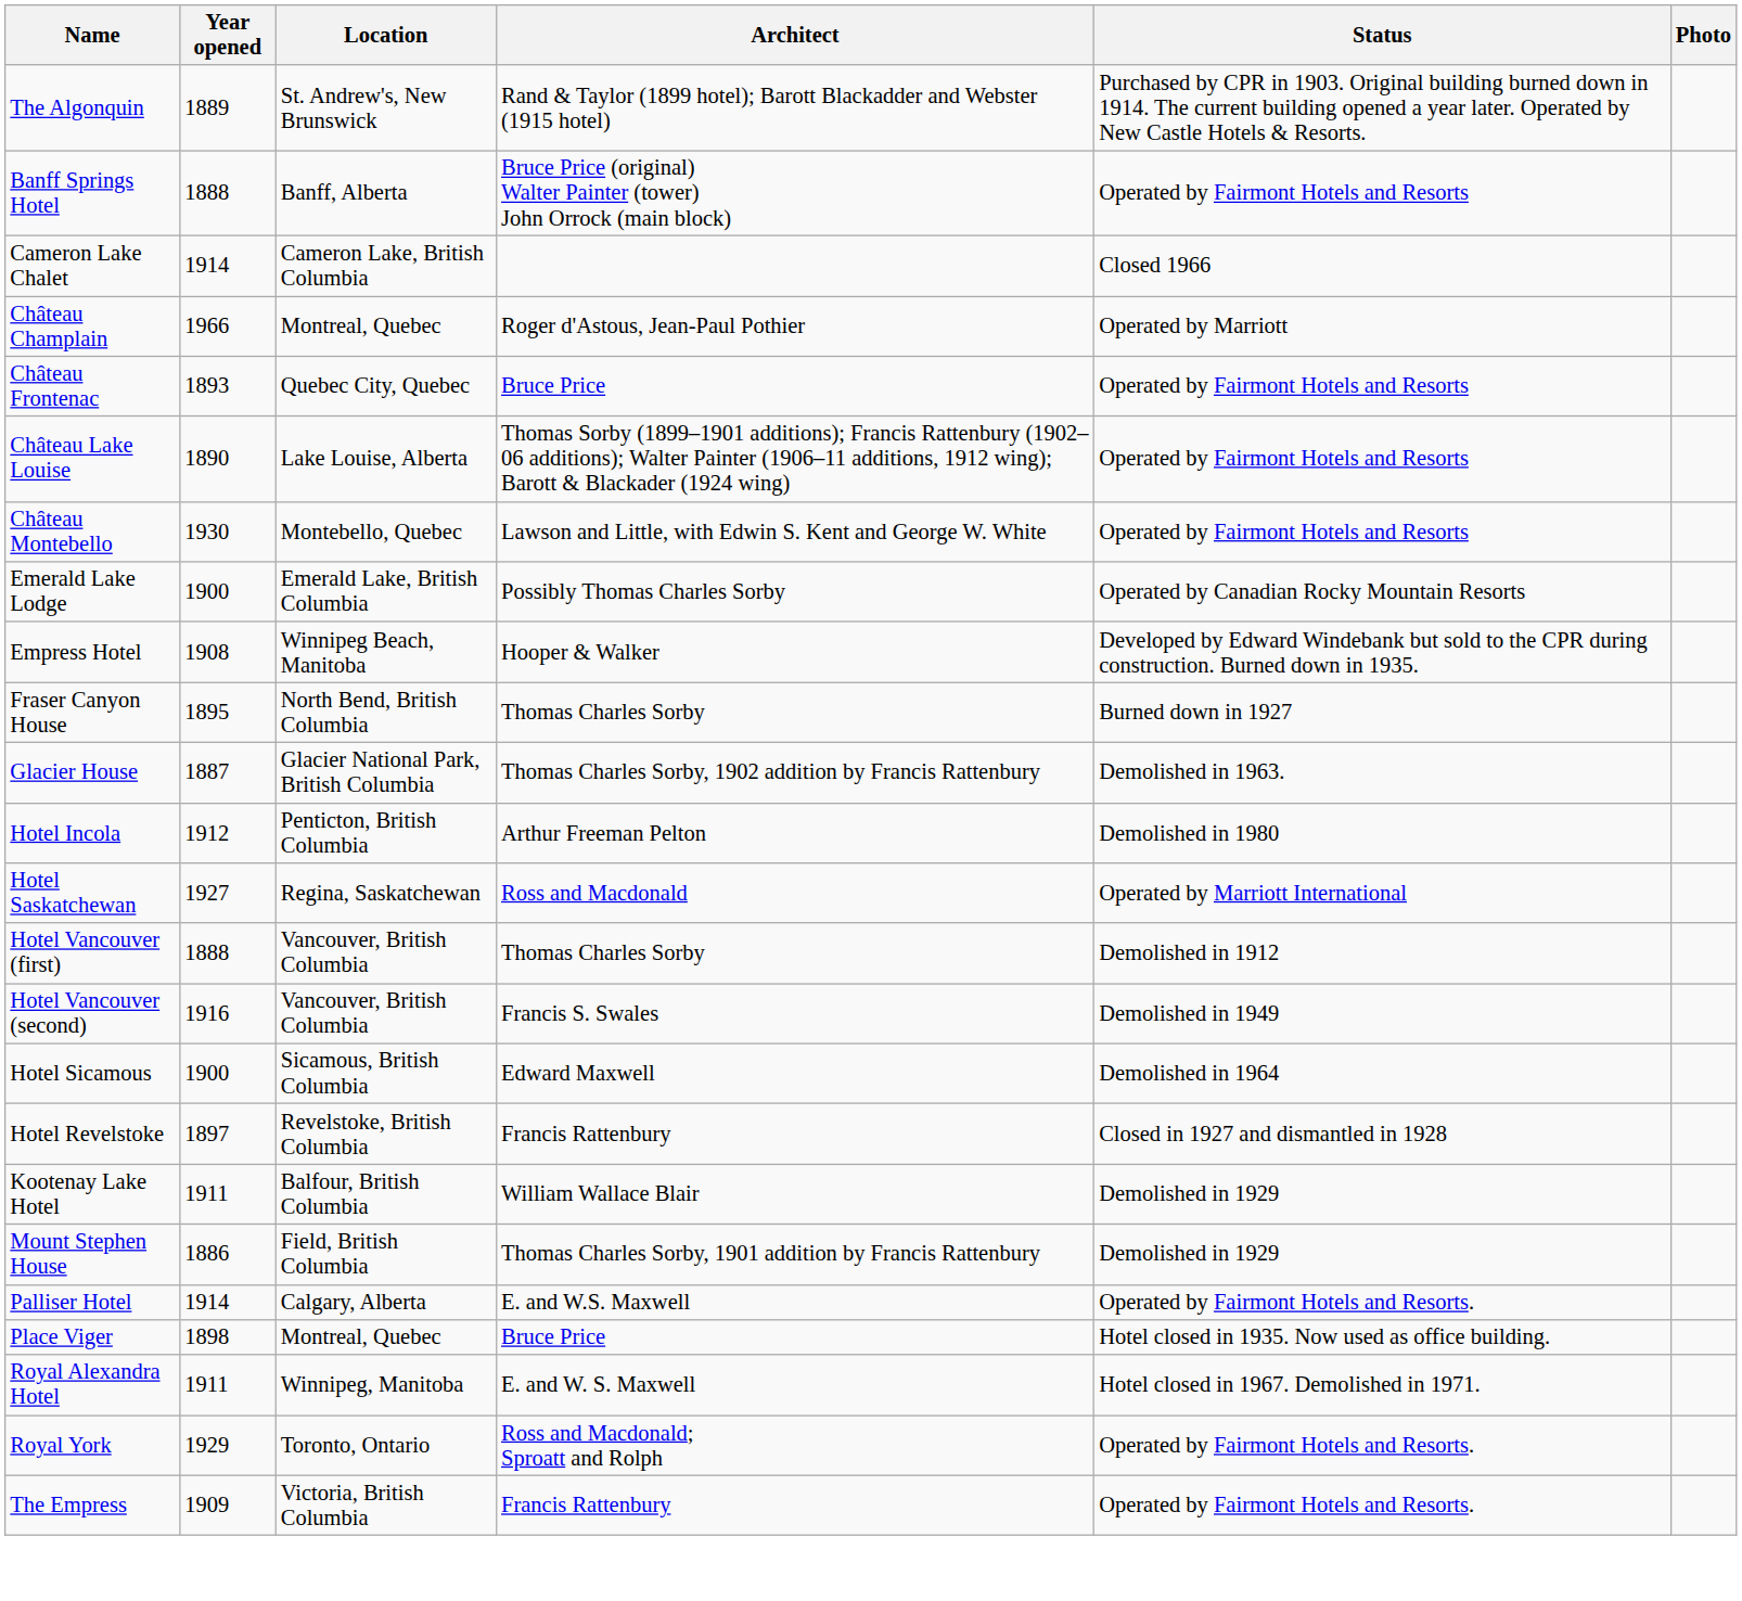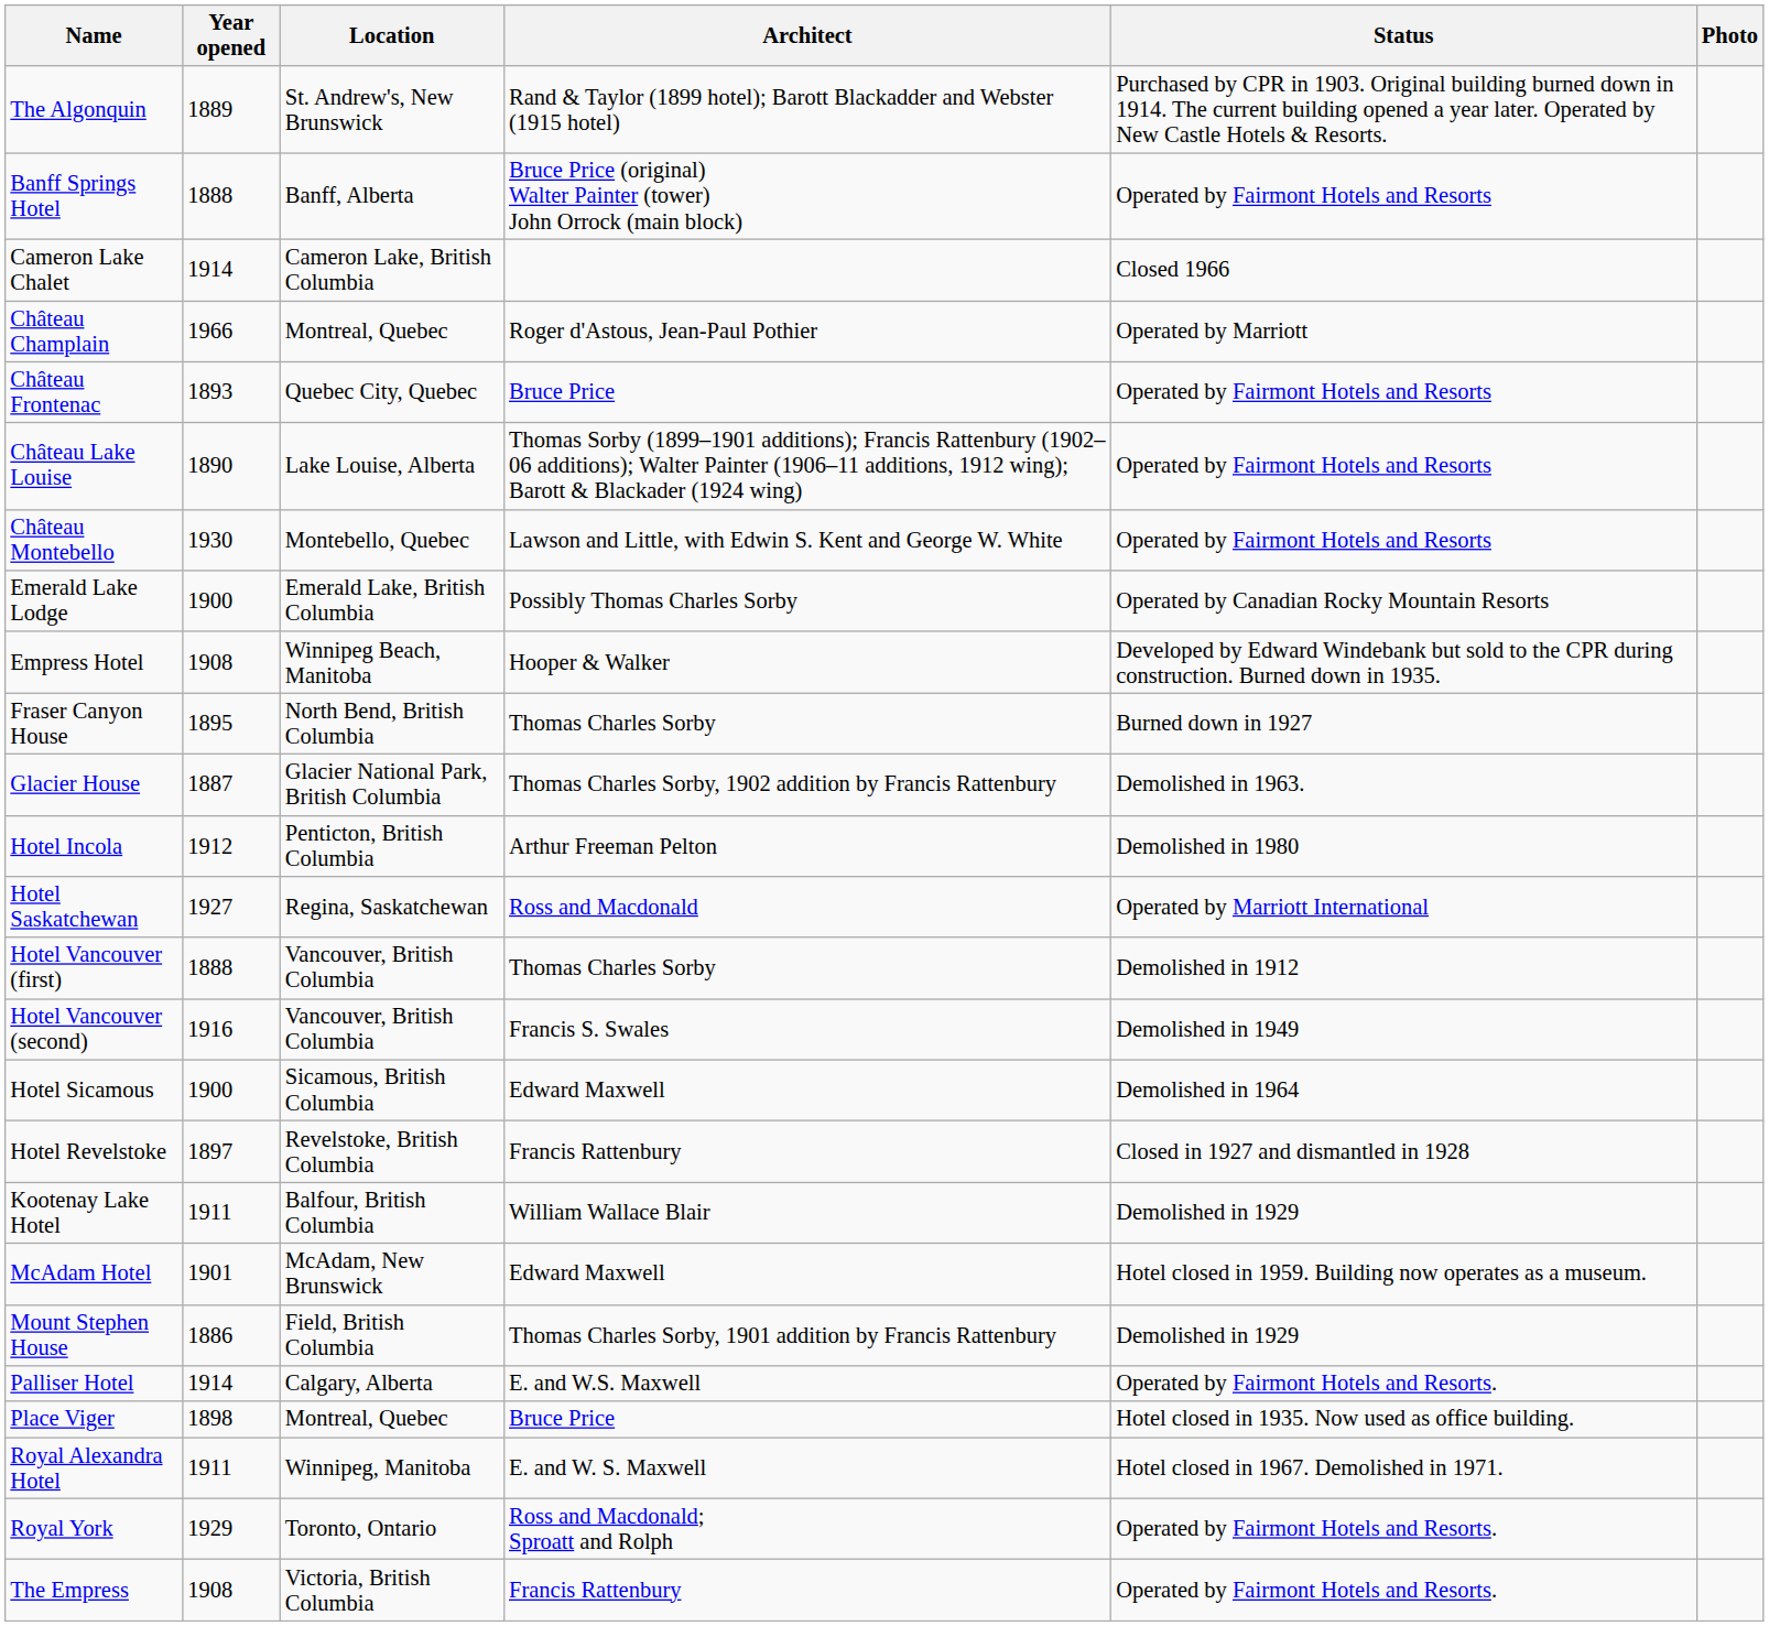 <table class="wikitable">
 <tr>
 <th>Name</th>
 <th>Year opened</th>
 <th>Location</th>
 <th>Architect</th>
 <th class="unsortable">Status</th>
 <th class="unsortable">Photo</th>
 </tr>
 <tr>
 <td><a href='#'>The Algonquin</a></td>
 <td>1889</td>
 <td>St. Andrew's, New Brunswick</td>
 <td>Rand & Taylor (1899 hotel); Barott Blackadder and Webster (1915 hotel)</td>
 <td>Purchased by CPR in 1903. Original building burned down in 1914. The current building opened a year later. Operated by New Castle Hotels & Resorts.</td>
 <td></td>
 </tr>
 <tr>
 <td><a href='#'>Banff Springs Hotel</a></td>
 <td>1888</td>
 <td>Banff, Alberta</td>
 <td><a href='#'>Bruce Price</a> (original)<br><a href='#'>Walter Painter</a> (tower)<br>John Orrock (main block)</td>
 <td>Operated by <a href='#'>Fairmont Hotels and Resorts</a></td>
 <td></td>
 </tr>
 <tr>
 <td>Cameron Lake Chalet</td>
 <td>1914</td>
 <td>Cameron Lake, British Columbia</td>
 <td></td>
 <td>Closed 1966</td>
 <td></td>
 </tr>
 <tr>
 <td><a href='#'>Château Champlain</a></td>
 <td>1966</td>
 <td>Montreal, Quebec</td>
 <td>Roger d'Astous, Jean-Paul Pothier</td>
 <td>Operated by Marriott</td>
 <td></td>
 </tr>
 <tr>
 <td><a href='#'>Château Frontenac</a></td>
 <td>1893</td>
 <td>Quebec City, Quebec</td>
 <td><a href='#'>Bruce Price</a></td>
 <td>Operated by <a href='#'>Fairmont Hotels and Resorts</a></td>
 <td></td>
 </tr>
 <tr>
 <td><a href='#'>Château Lake Louise</a></td>
 <td>1890</td>
 <td>Lake Louise, Alberta</td>
 <td>Thomas Sorby (1899–1901 additions); Francis Rattenbury (1902–06 additions); Walter Painter (1906–11 additions, 1912 wing); Barott & Blackader (1924 wing)</td>
 <td>Operated by <a href='#'>Fairmont Hotels and Resorts</a></td>
 <td></td>
 </tr>
 <tr>
 <td><a href='#'>Château Montebello</a></td>
 <td>1930</td>
 <td>Montebello, Quebec</td>
 <td>Lawson and Little, with Edwin S. Kent and George W. White</td>
 <td>Operated by <a href='#'>Fairmont Hotels and Resorts</a></td>
 <td></td>
 </tr>
 <tr>
 <td>Emerald Lake Lodge</td>
 <td>1900</td>
 <td>Emerald Lake, British Columbia</td>
 <td>Possibly Thomas Charles Sorby</td>
 <td>Operated by Canadian Rocky Mountain Resorts</td>
 <td></td>
 </tr>
 <tr>
 <td>Empress Hotel</td>
 <td>1908</td>
 <td>Winnipeg Beach, Manitoba</td>
 <td>Hooper & Walker</td>
 <td>Developed by Edward Windebank but sold to the CPR during construction. Burned down in 1935.</td>
 <td></td>
 </tr>
 <tr>
 <td>Fraser Canyon House</td>
 <td>1895</td>
 <td>North Bend, British Columbia</td>
 <td>Thomas Charles Sorby</td>
 <td>Burned down in 1927</td>
 <td></td>
 </tr>
 <tr>
 <td><a href='#'>Glacier House</a></td>
 <td>1887</td>
 <td>Glacier National Park, British Columbia</td>
 <td>Thomas Charles Sorby, 1902 addition by Francis Rattenbury</td>
 <td>Demolished in 1963.</td>
 <td></td>
 </tr>
 <tr>
 <td><a href='#'>Hotel Incola</a></td>
 <td>1912</td>
 <td>Penticton, British Columbia</td>
 <td>Arthur Freeman Pelton</td>
 <td>Demolished in 1980</td>
 <td></td>
 </tr>
 <tr>
 <td><a href='#'>Hotel Saskatchewan</a></td>
 <td>1927</td>
 <td>Regina, Saskatchewan</td>
 <td><a href='#'>Ross and Macdonald</a></td>
 <td>Operated by <a href='#'>Marriott International</a></td>
 <td></td>
 </tr>
 <tr>
 <td><a href='#'>Hotel Vancouver</a> (first)</td>
 <td>1888</td>
 <td>Vancouver, British Columbia</td>
 <td>Thomas Charles Sorby</td>
 <td>Demolished in 1912</td>
 <td></td>
 </tr>
 <tr>
 <td><a href='#'>Hotel Vancouver</a> (second)</td>
 <td>1916</td>
 <td>Vancouver, British Columbia</td>
 <td>Francis S. Swales</td>
 <td>Demolished in 1949</td>
 <td></td>
 </tr>
 <tr>
 <td>Hotel Sicamous</td>
 <td>1900</td>
 <td>Sicamous, British Columbia</td>
 <td>Edward Maxwell</td>
 <td>Demolished in 1964</td>
 <td></td>
 </tr>
 <tr>
 <td>Hotel Revelstoke</td>
 <td>1897</td>
 <td>Revelstoke, British Columbia</td>
 <td>Francis Rattenbury</td>
 <td>Closed in 1927 and dismantled in 1928</td>
 <td></td>
 </tr>
 <tr>
 <td>Kootenay Lake Hotel</td>
 <td>1911</td>
 <td>Balfour, British Columbia</td>
 <td>William Wallace Blair</td>
 <td>Demolished in 1929</td>
 <td></td>
 </tr>
 <tr>
+<td><a href='#'>McAdam Hotel</a></td>
+<td>1901</td>
+<td>McAdam, New Brunswick</td>
+<td>Edward Maxwell</td>
+<td>Hotel closed in 1959. Building now operates as a museum.</td>
+<td></td>
+</tr>
+<tr>
 <td><a href='#'>Mount Stephen House</a></td>
 <td>1886</td>
 <td>Field, British Columbia</td>
 <td>Thomas Charles Sorby, 1901 addition by Francis Rattenbury</td>
 <td>Demolished in 1929</td>
 <td></td>
 </tr>
 <tr>
 <td><a href='#'>Palliser Hotel</a></td>
 <td>1914</td>
 <td>Calgary, Alberta</td>
 <td>E. and W.S. Maxwell</td>
 <td>Operated by <a href='#'>Fairmont Hotels and Resorts</a>.</td>
 <td></td>
 </tr>
 <tr>
 <td><a href='#'>Place Viger</a></td>
 <td>1898</td>
 <td>Montreal, Quebec</td>
 <td><a href='#'>Bruce Price</a></td>
 <td>Hotel closed in 1935. Now used as office building.</td>
 <td></td>
 </tr>
 <tr>
 <td><a href='#'>Royal Alexandra Hotel</a></td>
 <td>1911</td>
 <td>Winnipeg, Manitoba</td>
 <td>E. and W. S. Maxwell</td>
 <td>Hotel closed in 1967. Demolished in 1971.</td>
 <td></td>
 </tr>
 <tr>
 <td><a href='#'>Royal York</a></td>
 <td>1929</td>
 <td>Toronto, Ontario</td>
 <td><a href='#'>Ross and Macdonald</a>;<br><a href='#'>Sproatt</a> and Rolph</td>
 <td>Operated by <a href='#'>Fairmont Hotels and Resorts</a>.</td>
 <td></td>
 </tr>
 <tr>
 <td><a href='#'>The Empress</a></td>
-<td>1909</td>
+<td>1908</td>
 <td>Victoria, British Columbia</td>
 <td><a href='#'>Francis Rattenbury</a></td>
 <td>Operated by <a href='#'>Fairmont Hotels and Resorts</a>.</td>
 <td></td>
 </tr>
 </table>
